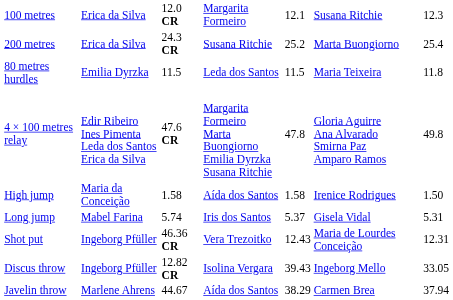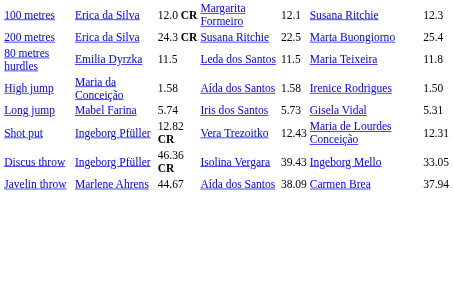 <table>
 <tr>
 <td><a href='#'>100 metres</a></td>
 <td><a href='#'>Erica da Silva</a><br> </td>
 <td>12.0 <strong>CR</strong></td>
 <td><a href='#'>Margarita Formeiro</a><br> </td>
 <td>12.1</td>
 <td><a href='#'>Susana Ritchie</a><br> </td>
 <td>12.3</td>
 </tr>
 <tr>
 <td><a href='#'>200 metres</a></td>
 <td><a href='#'>Erica da Silva</a><br> </td>
 <td>24.3 <strong>CR</strong></td>
 <td><a href='#'>Susana Ritchie</a><br> </td>
-<td>25.2</td>
+<td>22.5</td>
 <td><a href='#'>Marta Buongiorno</a><br> </td>
 <td>25.4</td>
 </tr>
 <tr>
 <td><a href='#'>80 metres hurdles</a></td>
 <td><a href='#'>Emilia Dyrzka</a><br> </td>
 <td>11.5</td>
 <td><a href='#'>Leda dos Santos</a><br> </td>
 <td>11.5</td>
 <td><a href='#'>Maria Teixeira</a><br> </td>
 <td>11.8</td>
-</tr>
-<tr>
-<td><a href='#'>4 × 100 metres relay</a></td>
-<td><br><a href='#'>Edir Ribeiro</a><br><a href='#'>Ines Pimenta</a><br><a href='#'>Leda dos Santos</a><br><a href='#'>Erica da Silva</a></td>
-<td>47.6 <strong>CR</strong></td>
-<td><br><a href='#'>Margarita Formeiro</a><br><a href='#'>Marta Buongiorno</a><br><a href='#'>Emilia Dyrzka</a><br><a href='#'>Susana Ritchie</a></td>
-<td>47.8</td>
-<td><br><a href='#'>Gloria Aguirre</a><br><a href='#'>Ana Alvarado</a><br><a href='#'>Smirna Paz</a><br><a href='#'>Amparo Ramos</a></td>
-<td>49.8</td>
 </tr>
 <tr>
 <td><a href='#'>High jump</a></td>
 <td><a href='#'>Maria da Conceição</a><br> </td>
 <td>1.58</td>
 <td><a href='#'>Aída dos Santos</a><br> </td>
 <td>1.58</td>
 <td><a href='#'>Irenice Rodrigues</a><br> </td>
 <td>1.50</td>
 </tr>
 <tr>
 <td><a href='#'>Long jump</a></td>
 <td><a href='#'>Mabel Farina</a><br> </td>
 <td>5.74</td>
 <td><a href='#'>Iris dos Santos</a><br> </td>
-<td>5.37</td>
+<td>5.73</td>
 <td><a href='#'>Gisela Vidal</a><br> </td>
 <td>5.31</td>
 </tr>
 <tr>
 <td><a href='#'>Shot put</a></td>
 <td><a href='#'>Ingeborg Pfüller</a><br> </td>
-<td>46.36 <strong>CR</strong></td>
+<td>12.82 <strong>CR</strong></td>
 <td><a href='#'>Vera Trezoitko</a><br> </td>
 <td>12.43</td>
 <td><a href='#'>Maria de Lourdes Conceição</a><br> </td>
 <td>12.31</td>
 </tr>
 <tr>
 <td><a href='#'>Discus throw</a></td>
 <td><a href='#'>Ingeborg Pfüller</a><br> </td>
-<td>12.82 <strong>CR</strong></td>
+<td>46.36 <strong>CR</strong></td>
 <td><a href='#'>Isolina Vergara</a><br> </td>
 <td>39.43</td>
 <td><a href='#'>Ingeborg Mello</a><br> </td>
 <td>33.05</td>
 </tr>
 <tr>
 <td><a href='#'>Javelin throw</a></td>
 <td><a href='#'>Marlene Ahrens</a><br> </td>
 <td>44.67</td>
 <td><a href='#'>Aída dos Santos</a><br> </td>
-<td>38.29</td>
+<td>38.09</td>
 <td><a href='#'>Carmen Brea</a><br> </td>
 <td>37.94</td>
 </tr>
 </table>
